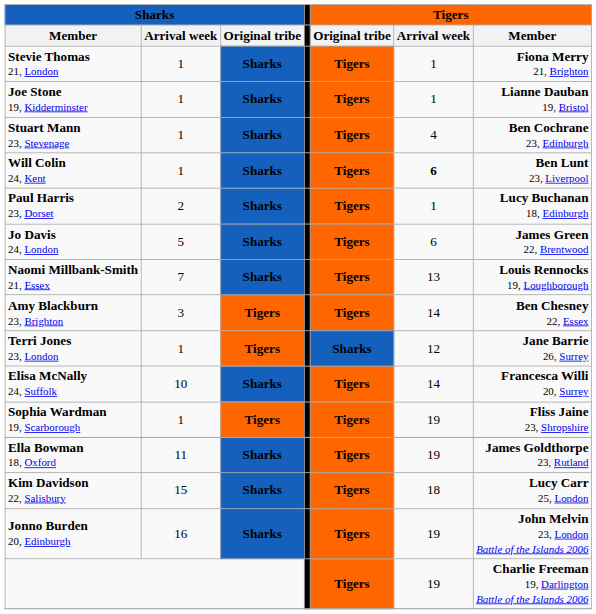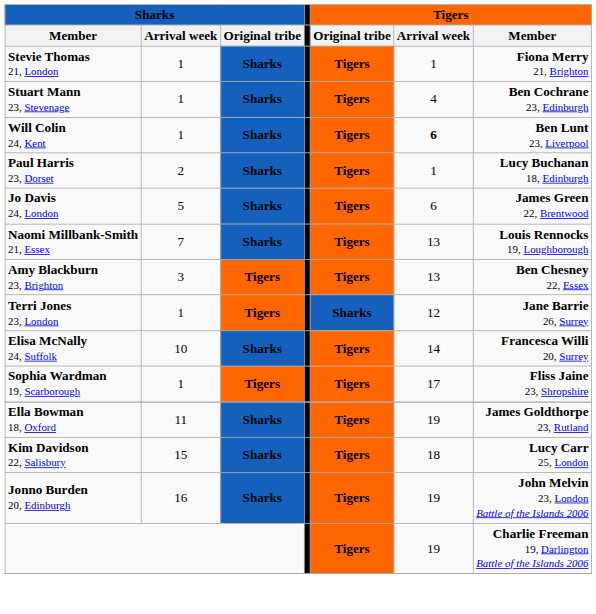 <table class="wikitable" style="margin: 1em auto 1em auto">
 <tr>
 <td colspan="3" bgcolor="#1560BD" align="center"><span><strong>Sharks</strong></span></td>
 <td bgcolor="#000000"></td>
 <td colspan="3" bgcolor="#FF6600" align="center"><strong>Tigers</strong></td>
 </tr>
 <tr>
 <th>Member</th>
 <th>Arrival week</th>
 <th>Original tribe</th>
 <td bgcolor="#000000"></td>
 <th>Original tribe</th>
 <th>Arrival week</th>
 <th>Member</th>
 </tr>
 <tr>
 <td><strong>Stevie Thomas</strong> <small><br>21, <a href='#'>London</a></small></td>
 <td align="center">1</td>
 <td bgcolor="#1560BD" align="center"><span><strong>Sharks</strong></span></td>
 <td bgcolor="#000000"></td>
 <td bgcolor="#FF6600" align="center"><strong>Tigers</strong></td>
 <td align="center">1</td>
 <td align="right"><strong>Fiona Merry</strong><small><br>21, <a href='#'>Brighton</a></small></td>
-</tr>
-<tr>
-<td><strong>Joe Stone</strong> <small><br>19, <a href='#'>Kidderminster</a></small></td>
-<td align="center">1</td>
-<td bgcolor="#1560BD" align="center"><span><strong>Sharks</strong></span></td>
-<td bgcolor="#000000"></td>
-<td bgcolor="#FF6600" align="center"><strong>Tigers</strong></td>
-<td align="center">1</td>
-<td align="right"><strong>Lianne Dauban</strong><small><br>19, <a href='#'>Bristol</a></small></td>
 </tr>
 <tr>
 <td><strong>Stuart Mann</strong> <small><br>23, <a href='#'>Stevenage</a></small></td>
 <td align="center">1</td>
 <td bgcolor="#1560BD" align="center"><span><strong>Sharks</strong></span></td>
 <td bgcolor="#000000"></td>
 <td bgcolor="#FF6600" align="center"><strong>Tigers</strong></td>
 <td align="center">4</td>
 <td align="right"><strong>Ben Cochrane</strong> <small><br>23, <a href='#'>Edinburgh</a></small></td>
 </tr>
 <tr>
 <td><strong>Will Colin</strong> <small><br>24, <a href='#'>Kent</a></small></td>
 <td align="center">1</td>
 <td bgcolor="#1560BD" align="center"><span><strong>Sharks</strong></span></td>
 <td bgcolor="#000000"></td>
 <td bgcolor="#FF6600" align="center"><strong>Tigers</strong></td>
 <td align="center"><strong>6</strong></td>
 <td align="right"><strong>Ben Lunt</strong> <small><br>23, <a href='#'>Liverpool</a></small></td>
 </tr>
 <tr>
 <td><strong>Paul Harris</strong> <small><br>23, <a href='#'>Dorset</a></small></td>
 <td align="center">2</td>
 <td bgcolor="#1560BD" align="center"><span><strong>Sharks</strong></span></td>
 <td bgcolor="#000000"></td>
 <td bgcolor="#FF6600" align="center"><strong>Tigers</strong></td>
 <td align="center">1</td>
 <td align="right"><strong>Lucy Buchanan</strong><small><br>18, <a href='#'>Edinburgh</a></small></td>
 </tr>
 <tr>
 <td><strong>Jo Davis</strong><small><br>24, <a href='#'>London</a></small></td>
 <td align="center">5</td>
 <td bgcolor="#1560BD" align="center"><span><strong>Sharks</strong></span></td>
 <td bgcolor="#000000"></td>
 <td bgcolor="#FF6600" align="center"><strong>Tigers</strong></td>
 <td align="center">6</td>
 <td align="right"><strong>James Green</strong> <small><br>22, <a href='#'>Brentwood</a></small></td>
 </tr>
 <tr>
 <td><strong>Naomi Millbank-Smith</strong> <small><br>21, <a href='#'>Essex</a></small></td>
 <td align="center">7</td>
 <td bgcolor="#1560BD" align="center"><span><strong>Sharks</strong></span></td>
 <td bgcolor="#000000"></td>
 <td bgcolor="#FF6600" align="center"><strong>Tigers</strong></td>
 <td align="center">13</td>
 <td align="right"><strong>Louis Rennocks</strong> <small><br>19, <a href='#'>Loughborough</a></small></td>
 </tr>
 <tr>
 <td><strong>Amy Blackburn</strong> <small><br>23, <a href='#'>Brighton</a></small></td>
 <td align="center">3</td>
 <td bgcolor="#FF6600" align="center"><strong>Tigers</strong></td>
 <td bgcolor="#000000"></td>
 <td bgcolor="#FF6600" align="center"><strong>Tigers</strong></td>
-<td align="center">14</td>
+<td align="center">13</td>
 <td align="right"><strong>Ben Chesney</strong> <small><br>22, <a href='#'>Essex</a></small></td>
 </tr>
 <tr>
 <td><strong>Terri Jones</strong><small><br>23, <a href='#'>London</a></small></td>
 <td align="center">1</td>
 <td bgcolor="#FF6600" align="center"><strong>Tigers</strong></td>
 <td bgcolor="#000000"></td>
 <td bgcolor="#1560BD" align="center"><span><strong>Sharks</strong></span></td>
 <td align="center">12</td>
 <td align="right"><strong>Jane Barrie</strong> <small><br>26, <a href='#'>Surrey</a></small></td>
 </tr>
 <tr>
 <td><strong>Elisa McNally</strong> <small><br>24, <a href='#'>Suffolk</a></small></td>
 <td align="center">10</td>
 <td bgcolor="#1560BD" align="center"><span><strong>Sharks</strong></span></td>
 <td bgcolor="#000000"></td>
 <td bgcolor="#FF6600" align="center"><strong>Tigers</strong></td>
 <td align="center">14</td>
 <td align="right"><strong>Francesca Willi</strong> <small><br>20, <a href='#'>Surrey</a></small></td>
 </tr>
 <tr>
 <td><strong>Sophia Wardman</strong><small><br>19, <a href='#'>Scarborough</a></small></td>
 <td align="center">1</td>
 <td bgcolor="#FF6600" align="center"><strong>Tigers</strong></td>
 <td bgcolor="#000000"></td>
 <td bgcolor="#FF6600" align="center"><strong>Tigers</strong></td>
-<td align="center">19</td>
+<td align="center">17</td>
 <td align="right"><strong>Fliss Jaine</strong> <small><br>23, <a href='#'>Shropshire</a></small></td>
 </tr>
 <tr>
 </tr>
 <tr>
 </tr>
 <tr>
 <td><strong>Ella Bowman</strong> <small><br>18, <a href='#'>Oxford</a></small></td>
 <td align="center">11</td>
 <td bgcolor="#1560BD" align="center"><span><strong>Sharks</strong></span></td>
 <td bgcolor="#000000"></td>
 <td bgcolor="#FF6600" align="center"><strong>Tigers</strong></td>
 <td align="center">19</td>
 <td align="right"><strong>James Goldthorpe</strong> <small><br>23, <a href='#'>Rutland</a></small></td>
 </tr>
 <tr>
 <td><strong>Kim Davidson</strong> <small><br>22, <a href='#'>Salisbury</a></small></td>
 <td align="center">15</td>
 <td bgcolor="#1560BD" align="center"><span><strong>Sharks</strong></span></td>
 <td bgcolor="#000000"></td>
 <td bgcolor="#FF6600" align="center"><strong>Tigers</strong></td>
 <td align="center">18</td>
 <td align="right"><strong>Lucy Carr</strong> <small><br>25, <a href='#'>London</a></small></td>
 </tr>
 <tr>
 <td><strong>Jonno Burden</strong> <small><br>20, <a href='#'>Edinburgh</a></small></td>
 <td align="center">16</td>
 <td bgcolor="#1560BD" align="center"><span><strong>Sharks</strong></span></td>
 <td bgcolor="#000000"></td>
 <td bgcolor="#FF6600" align="center"><strong>Tigers</strong></td>
 <td align="center">19</td>
 <td align="right"><strong>John Melvin</strong> <small><br>23, <a href='#'>London</a><br><em><a href='#'>Battle of the Islands 2006</a></em></small></td>
 </tr>
 <tr>
 <td colspan=3></td>
 <td bgcolor="#000000"></td>
 <td bgcolor="#FF6600" align="center"><strong>Tigers</strong></td>
 <td align="center">19</td>
 <td align="right"><strong>Charlie Freeman</strong> <small><br>19, <a href='#'>Darlington</a><br><em><a href='#'>Battle of the Islands 2006</a></em></small></td>
 </tr>
 <tr>
 </tr>
 </table>
